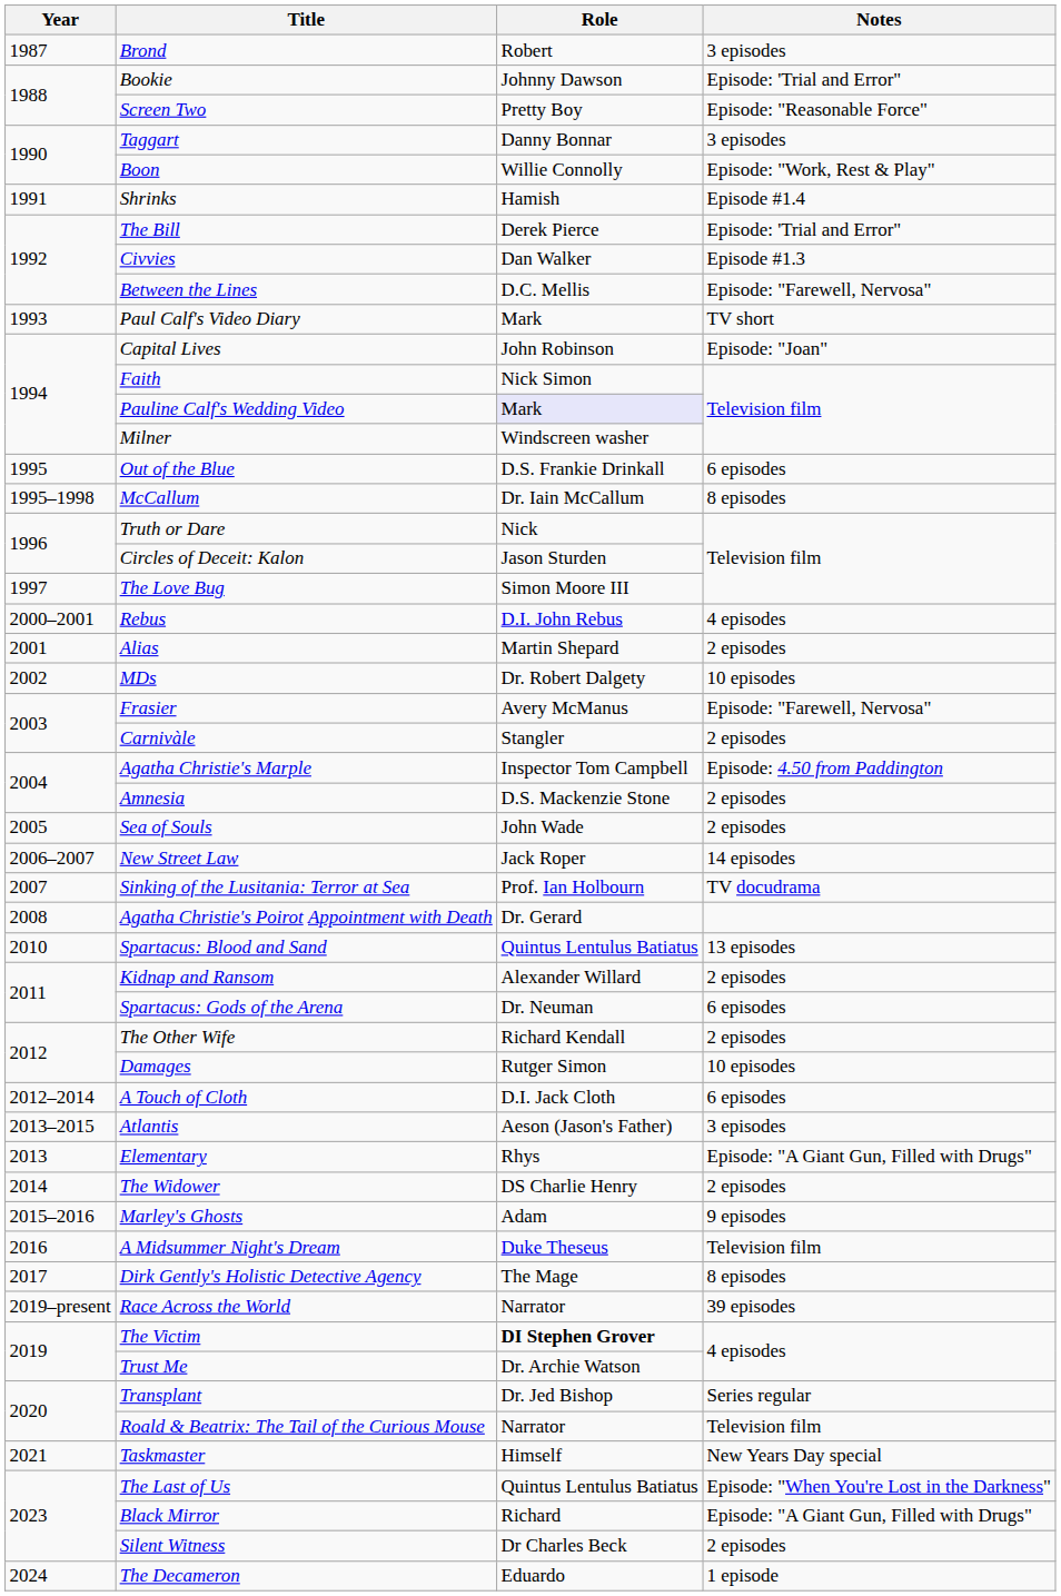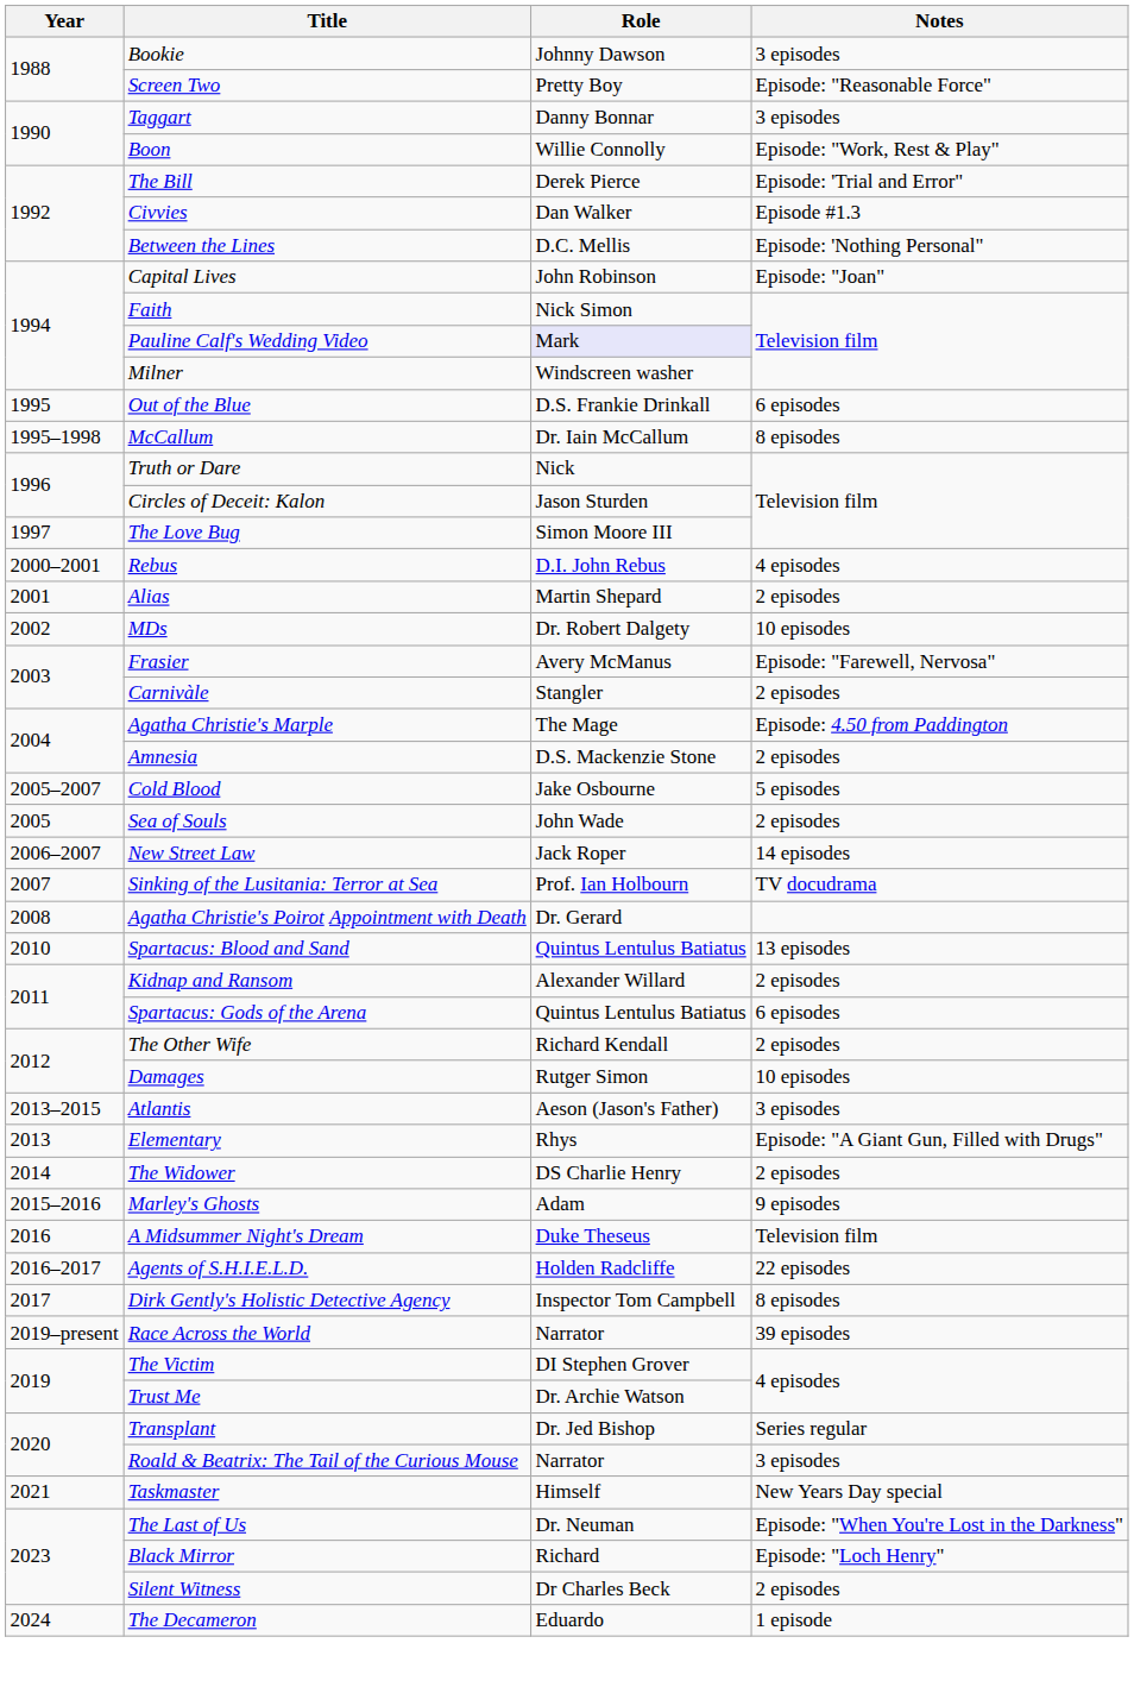 <table class="wikitable sortable">
 <tr>
 <th>Year</th>
 <th>Title</th>
 <th>Role</th>
 <th class="unsortable">Notes</th>
 </tr>
 <tr>
-<td>1987</td>
-<td><em><a href='#'>Brond</a></em></td>
-<td>Robert</td>
-<td>3 episodes</td>
-</tr>
-<tr>
 <td rowspan="2">1988</td>
 <td><em>Bookie</em></td>
 <td>Johnny Dawson</td>
-<td>Episode: 'Trial and Error"</td>
+<td>3 episodes</td>
 </tr>
 <tr>
 <td><em><a href='#'>Screen Two</a></em></td>
 <td>Pretty Boy</td>
 <td>Episode: "Reasonable Force"</td>
 </tr>
 <tr>
 <td rowspan="2">1990</td>
 <td><em><a href='#'>Taggart</a></em></td>
 <td>Danny Bonnar</td>
 <td>3 episodes</td>
 </tr>
 <tr>
 <td><em><a href='#'>Boon</a></em></td>
 <td>Willie Connolly</td>
 <td>Episode: "Work, Rest & Play"</td>
 </tr>
 <tr>
-<td>1991</td>
-<td><em>Shrinks</em></td>
-<td>Hamish</td>
-<td>Episode #1.4</td>
-</tr>
-<tr>
 <td rowspan="3">1992</td>
 <td data-sort-value="Bill, The"><em><a href='#'>The Bill</a></em></td>
 <td>Derek Pierce</td>
 <td>Episode: 'Trial and Error"</td>
 </tr>
 <tr>
 <td><em><a href='#'>Civvies</a></em></td>
 <td>Dan Walker</td>
 <td>Episode #1.3</td>
 </tr>
 <tr>
 <td><em><a href='#'>Between the Lines</a></em></td>
 <td>D.C. Mellis</td>
-<td>Episode: "Farewell, Nervosa"</td>
-</tr>
-<tr>
-<td>1993</td>
-<td><em>Paul Calf's Video Diary</em></td>
-<td>Mark</td>
-<td>TV short</td>
+<td>Episode: 'Nothing Personal"</td>
 </tr>
 <tr>
 <td rowspan="4">1994</td>
 <td><em>Capital Lives</em></td>
 <td>John Robinson</td>
 <td>Episode: "Joan"</td>
 </tr>
 <tr>
 <td><em><a href='#'>Faith</a></em></td>
 <td>Nick Simon</td>
 <td rowspan="3"><a href='#'>Television film</a></td>
 </tr>
 <tr>
 <td><em><a href='#'>Pauline Calf's Wedding Video</a></em></td>
 <td style="background: lavender;">Mark</td>
 </tr>
 <tr>
 <td><em>Milner</em></td>
 <td>Windscreen washer</td>
 </tr>
 <tr>
 <td>1995</td>
 <td><em><a href='#'>Out of the Blue</a></em></td>
 <td>D.S. Frankie Drinkall</td>
 <td>6 episodes</td>
 </tr>
 <tr>
 <td>1995–1998</td>
 <td><em><a href='#'>McCallum</a></em></td>
 <td>Dr. Iain McCallum</td>
 <td>8 episodes</td>
 </tr>
 <tr>
 <td rowspan="2">1996</td>
 <td><em>Truth or Dare</em></td>
 <td>Nick</td>
 <td rowspan="3">Television film</td>
 </tr>
 <tr>
 <td><em>Circles of Deceit: Kalon</em></td>
 <td>Jason Sturden</td>
 </tr>
 <tr>
 <td>1997</td>
 <td data-sort-value="Love Bug, The"><em><a href='#'>The Love Bug</a></em></td>
 <td>Simon Moore III</td>
 </tr>
 <tr>
 <td>2000–2001</td>
 <td><em><a href='#'>Rebus</a></em></td>
 <td><a href='#'>D.I. John Rebus</a></td>
 <td>4 episodes</td>
 </tr>
 <tr>
 <td>2001</td>
 <td><em><a href='#'>Alias</a></em></td>
 <td>Martin Shepard</td>
 <td>2 episodes</td>
 </tr>
 <tr>
 <td>2002</td>
 <td><em><a href='#'>MDs</a></em></td>
 <td>Dr. Robert Dalgety</td>
 <td>10 episodes</td>
 </tr>
 <tr>
 <td rowspan="2">2003</td>
 <td><em><a href='#'>Frasier</a></em></td>
 <td>Avery McManus</td>
 <td>Episode: "Farewell, Nervosa"</td>
 </tr>
 <tr>
 <td><em><a href='#'>Carnivàle</a></em></td>
 <td>Stangler</td>
 <td>2 episodes</td>
 </tr>
 <tr>
 <td rowspan="2">2004</td>
 <td><em><a href='#'>Agatha Christie's Marple</a></em></td>
-<td>Inspector Tom Campbell</td>
+<td>The Mage</td>
 <td>Episode: <em><a href='#'>4.50 from Paddington</a></em></td>
 </tr>
 <tr>
 <td><em><a href='#'>Amnesia</a></em></td>
 <td>D.S. Mackenzie Stone</td>
 <td>2 episodes</td>
+</tr>
+<tr>
+<td>2005–2007</td>
+<td><em><a href='#'>Cold Blood</a></em></td>
+<td>Jake Osbourne</td>
+<td>5 episodes</td>
 </tr>
 <tr>
 <td>2005</td>
 <td><em><a href='#'>Sea of Souls</a></em></td>
 <td>John Wade</td>
 <td>2 episodes</td>
 </tr>
 <tr>
 <td>2006–2007</td>
 <td><em><a href='#'>New Street Law</a></em></td>
 <td>Jack Roper</td>
 <td>14 episodes</td>
 </tr>
 <tr>
 <td>2007</td>
 <td><em><a href='#'>Sinking of the Lusitania: Terror at Sea</a></em></td>
 <td>Prof. <a href='#'>Ian Holbourn</a></td>
 <td>TV <a href='#'>docudrama</a></td>
 </tr>
 <tr>
 <td>2008</td>
 <td><em><a href='#'>Agatha Christie's Poirot</a></em> <em><a href='#'>Appointment with Death</a></em></td>
 <td>Dr. Gerard</td>
 <td></td>
 </tr>
 <tr>
 <td>2010</td>
 <td><em><a href='#'>Spartacus: Blood and Sand</a></em></td>
 <td><a href='#'>Quintus Lentulus Batiatus</a></td>
 <td>13 episodes</td>
 </tr>
 <tr>
 <td rowspan="2">2011</td>
 <td><em><a href='#'>Kidnap and Ransom</a></em></td>
 <td>Alexander Willard</td>
 <td>2 episodes</td>
 </tr>
 <tr>
 <td><em><a href='#'>Spartacus: Gods of the Arena</a></em></td>
-<td>Dr. Neuman</td>
+<td>Quintus Lentulus Batiatus</td>
 <td>6 episodes</td>
 </tr>
 <tr>
 <td rowspan="2">2012</td>
 <td data-sort-value="Other Wife, The"><em>The Other Wife</em></td>
 <td>Richard Kendall</td>
 <td>2 episodes</td>
 </tr>
 <tr>
 <td><em><a href='#'>Damages</a></em></td>
 <td>Rutger Simon</td>
 <td>10 episodes</td>
-</tr>
-<tr>
-<td>2012–2014</td>
-<td data-sort-value="Touch of Cloth, A"><em><a href='#'>A Touch of Cloth</a></em></td>
-<td>D.I. Jack Cloth</td>
-<td>6 episodes</td>
 </tr>
 <tr>
 <td>2013–2015</td>
 <td><em><a href='#'>Atlantis</a></em></td>
 <td>Aeson (Jason's Father)</td>
 <td>3 episodes</td>
 </tr>
 <tr>
 <td>2013</td>
 <td><em><a href='#'>Elementary</a></em></td>
 <td>Rhys</td>
 <td>Episode: "A Giant Gun, Filled with Drugs"</td>
 </tr>
 <tr>
 <td>2014</td>
 <td data-sort-value="Widower, The"><em><a href='#'>The Widower</a></em></td>
 <td>DS Charlie Henry</td>
 <td>2 episodes</td>
 </tr>
 <tr>
 <td>2015–2016</td>
 <td><em><a href='#'>Marley's Ghosts</a></em></td>
 <td>Adam</td>
 <td>9 episodes</td>
 </tr>
 <tr>
 <td>2016</td>
 <td data-sort-value="Midsummer Night's Dream, A"><em><a href='#'>A Midsummer Night's Dream</a></em></td>
 <td><a href='#'>Duke Theseus</a></td>
 <td>Television film</td>
 </tr>
 <tr>
+<td>2016–2017</td>
+<td><em><a href='#'>Agents of S.H.I.E.L.D.</a></em></td>
+<td><a href='#'>Holden Radcliffe</a></td>
+<td>22 episodes</td>
+</tr>
+<tr>
 <td>2017</td>
 <td><em><a href='#'>Dirk Gently's Holistic Detective Agency</a></em></td>
-<td>The Mage</td>
+<td>Inspector Tom Campbell</td>
 <td>8 episodes</td>
 </tr>
 <tr>
 <td>2019–present</td>
 <td><em><a href='#'>Race Across the World</a></em></td>
 <td>Narrator</td>
 <td>39 episodes</td>
 </tr>
 <tr>
 <td rowspan="2">2019</td>
 <td data-sort-value="Victim, The"><em><a href='#'>The Victim</a></em></td>
-<td><strong>DI Stephen Grover</strong></td>
+<td>DI Stephen Grover</td>
 <td rowspan="2">4 episodes</td>
 </tr>
 <tr>
 <td><em><a href='#'>Trust Me</a></em></td>
 <td>Dr. Archie Watson</td>
 </tr>
 <tr>
 <td rowspan="2">2020</td>
 <td><em><a href='#'>Transplant</a></em></td>
 <td>Dr. Jed Bishop</td>
 <td>Series regular</td>
 </tr>
 <tr>
 <td><em><a href='#'>Roald & Beatrix: The Tail of the Curious Mouse</a></em></td>
 <td>Narrator</td>
-<td>Television film</td>
+<td>3 episodes</td>
 </tr>
 <tr>
 <td>2021</td>
 <td><em><a href='#'>Taskmaster</a></em></td>
 <td>Himself</td>
 <td>New Years Day special</td>
 </tr>
 <tr>
 <td rowspan="3">2023</td>
 <td data-sort-value="Last of Us, The"><em><a href='#'>The Last of Us</a></em></td>
-<td>Quintus Lentulus Batiatus</td>
+<td>Dr. Neuman</td>
 <td>Episode: "<a href='#'>When You're Lost in the Darkness</a>"</td>
 </tr>
 <tr>
 <td><em><a href='#'>Black Mirror</a></em></td>
 <td>Richard</td>
-<td>Episode: "A Giant Gun, Filled with Drugs"</td>
+<td>Episode: "<a href='#'>Loch Henry</a>"</td>
 </tr>
 <tr>
 <td><em><a href='#'>Silent Witness</a></em></td>
 <td>Dr Charles Beck</td>
 <td>2 episodes</td>
 </tr>
 <tr>
 <td>2024</td>
 <td><a href='#'><em>The Decameron</em></a></td>
 <td>Eduardo</td>
 <td>1 episode</td>
 </tr>
 </table>
